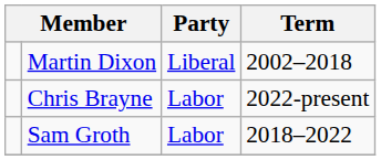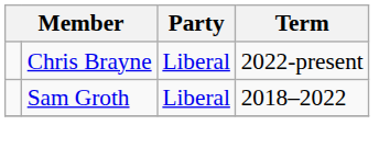 <table class="wikitable">
 <tr>
 <th colspan="2">Member</th>
 <th>Party</th>
 <th>Term</th>
 </tr>
 <tr>
 <td> </td>
-<td><a href='#'>Martin Dixon</a></td>
+<td><a href='#'>Chris Brayne</a></td>
 <td><a href='#'>Liberal</a></td>
-<td>2002–2018</td>
-</tr>
-<tr>
-<td> </td>
-<td><a href='#'>Chris Brayne</a></td>
-<td><a href='#'>Labor</a></td>
 <td>2022-present</td>
 </tr>
 <tr>
 <td> </td>
 <td><a href='#'>Sam Groth</a></td>
-<td><a href='#'>Labor</a></td>
+<td><a href='#'>Liberal</a></td>
 <td>2018–2022</td>
 </tr>
 <tr>
 </tr>
 </table>
